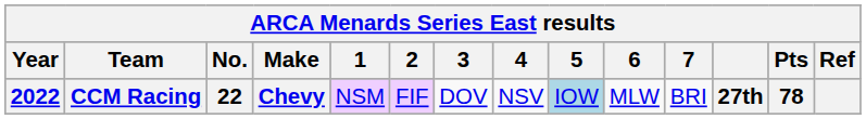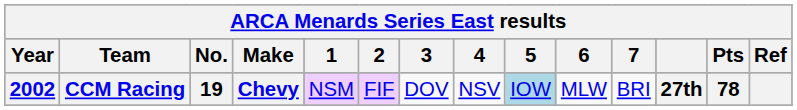 <table class="wikitable" style="text-align:center; font-size:75%">
 <tr>
 <th colspan="23"><a href='#'>ARCA Menards Series East</a> results</th>
 </tr>
 <tr>
 <th>Year</th>
 <th>Team</th>
 <th>No.</th>
 <th>Make</th>
 <th>1</th>
 <th>2</th>
 <th>3</th>
 <th>4</th>
 <th>5</th>
 <th>6</th>
 <th>7</th>
 <th></th>
 <th>Pts</th>
 <th>Ref</th>
 </tr>
 <tr>
-<th><a href='#'>2022</a></th>
+<th><a href='#'>2002</a></th>
 <th><a href='#'>CCM Racing</a></th>
-<th>22</th>
+<th>19</th>
 <th><a href='#'>Chevy</a></th>
 <td style="background:#EFCFFF;"><a href='#'>NSM</a><br></td>
 <td style="background:#EFCFFF;"><a href='#'>FIF</a><br></td>
 <td><a href='#'>DOV</a></td>
 <td><a href='#'>NSV</a></td>
 <td style="background: lightblue;"><a href='#'>IOW</a></td>
 <td><a href='#'>MLW</a></td>
 <td><a href='#'>BRI</a></td>
 <th>27th</th>
 <th>78</th>
 <th></th>
 </tr>
 </table>
